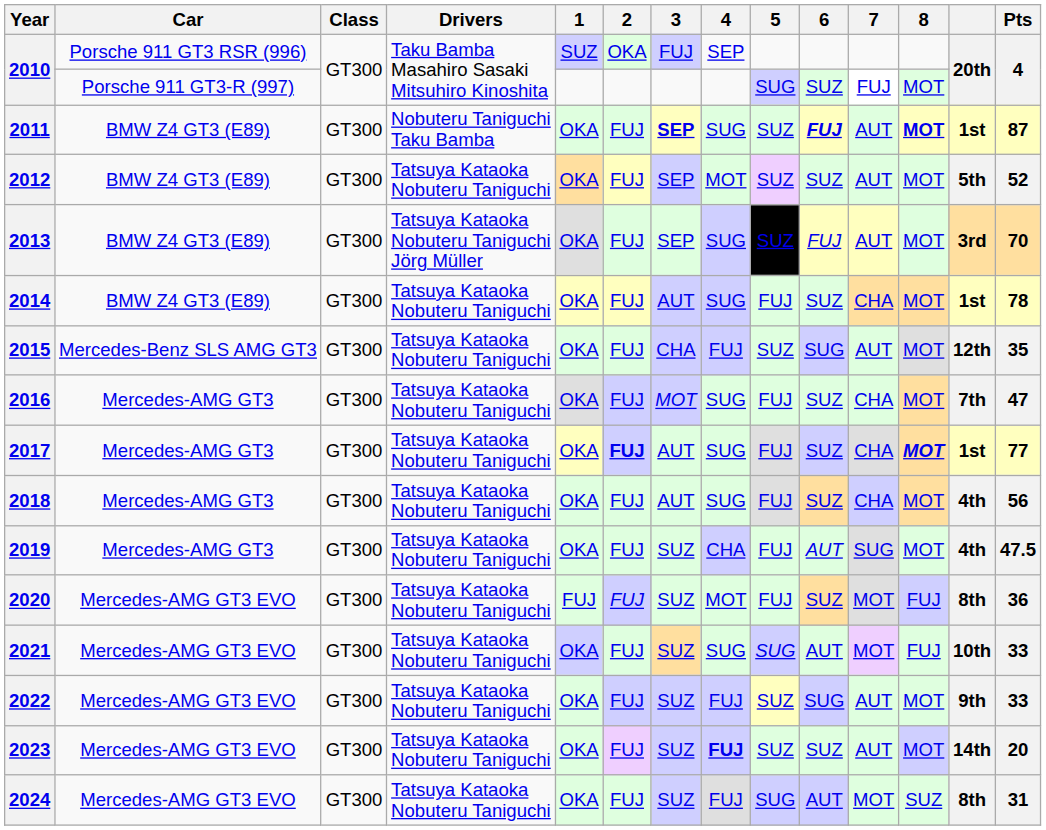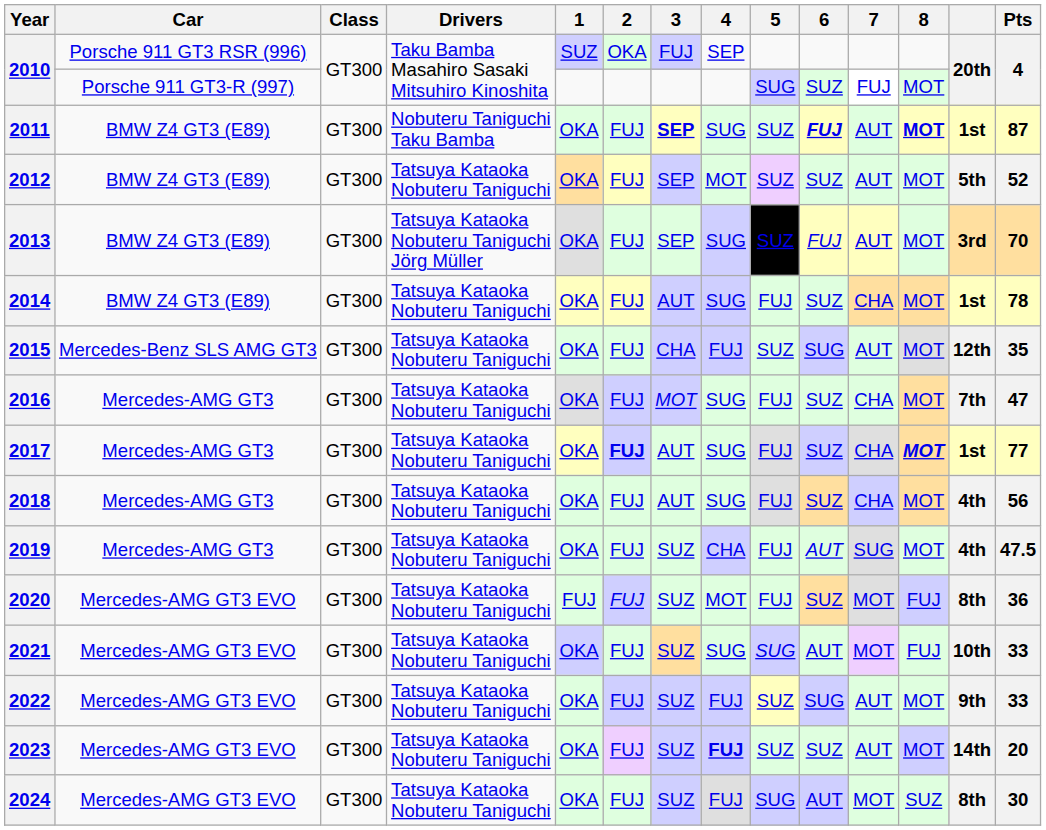 <table class="wikitable" style="font-size: 90%; text-align:center">
 <tr>
 <th>Year</th>
 <th>Car</th>
 <th>Class</th>
 <th>Drivers</th>
 <th>1</th>
 <th>2</th>
 <th>3</th>
 <th>4</th>
 <th>5</th>
 <th>6</th>
 <th>7</th>
 <th>8</th>
 <th></th>
 <th>Pts</th>
 </tr>
 <tr>
 <th rowspan="2"><a href='#'>2010</a></th>
 <td><a href='#'>Porsche 911 GT3 RSR (996)</a></td>
 <td rowspan="2">GT300</td>
 <td rowspan="2" align="left"> <a href='#'>Taku Bamba</a><br> Masahiro Sasaki<br> <a href='#'>Mitsuhiro Kinoshita</a><br></td>
 <td style="background:#CFCFFF;"><a href='#'>SUZ</a><br></td>
 <td style="background:#DFFFDF;"><a href='#'>OKA</a><br></td>
 <td style="background:#CFCFFF;"><a href='#'>FUJ</a><br></td>
 <td style="background:#;"><a href='#'>SEP</a></td>
 <td></td>
 <td></td>
 <td></td>
 <td></td>
 <th rowspan="2">20th</th>
 <th rowspan="2">4</th>
 </tr>
 <tr>
 <td><a href='#'>Porsche 911 GT3-R (997)</a></td>
 <td></td>
 <td></td>
 <td></td>
 <td></td>
 <td style="background:#CFCFFF;"><a href='#'>SUG</a><br></td>
 <td style="background:#DFFFDF;"><a href='#'>SUZ</a><br></td>
 <td style="background:#FFFFFF;"><a href='#'>FUJ</a><br></td>
 <td style="background:#DFFFDF;"><a href='#'>MOT</a><br></td>
 </tr>
 <tr>
 <th><a href='#'>2011</a></th>
 <td><a href='#'>BMW Z4 GT3 (E89)</a></td>
 <td>GT300</td>
 <td align="left"> <a href='#'>Nobuteru Taniguchi</a><br> <a href='#'>Taku Bamba</a></td>
 <td style="background:#DFFFDF;"><a href='#'>OKA</a><br></td>
 <td style="background:#DFFFDF;"><a href='#'>FUJ</a><br></td>
 <td style="background:#FFFFBF;"><strong><a href='#'>SEP</a></strong><br> </td>
 <td style="background:#DFFFDF;"><a href='#'>SUG</a><br></td>
 <td style="background:#DFFFDF;"><a href='#'>SUZ</a><br> </td>
 <td style="background:#FFFFBF;"><strong><em><a href='#'>FUJ</a></em></strong><br> </td>
 <td style="background:#DFFFDF;"><a href='#'>AUT</a><br></td>
 <td style="background:#FFFFBF;"><strong><a href='#'>MOT</a></strong><br> </td>
 <th style="background:#FFFFBF;">1st</th>
 <th style="background:#FFFFBF;">87</th>
 </tr>
 <tr>
 <th><a href='#'>2012</a></th>
 <td><a href='#'>BMW Z4 GT3 (E89)</a></td>
 <td>GT300</td>
 <td align="left"> <a href='#'>Tatsuya Kataoka</a><br> <a href='#'>Nobuteru Taniguchi</a></td>
 <td style="background:#FFDF9F;"><a href='#'>OKA</a><br></td>
 <td style="background:#FFFFBF;"><a href='#'>FUJ</a><br></td>
 <td style="background:#CFCFFF;"><a href='#'>SEP</a><br> </td>
 <td style="background:#DFFFDF;"><a href='#'>MOT</a><br></td>
 <td style="background:#EFCFFF;"><a href='#'>SUZ</a><br> </td>
 <td style="background:#DFFFDF;"><a href='#'>SUZ</a><br> </td>
 <td style="background:#DFFFDF;"><a href='#'>AUT</a><br></td>
 <td style="background:#DFFFDF;"><a href='#'>MOT</a><br></td>
 <th style="background:">5th</th>
 <th style="background:">52</th>
 </tr>
 <tr>
 <th><a href='#'>2013</a></th>
 <td><a href='#'>BMW Z4 GT3 (E89)</a></td>
 <td>GT300</td>
 <td align="left"> <a href='#'>Tatsuya Kataoka</a><br> <a href='#'>Nobuteru Taniguchi</a><br> <a href='#'>Jörg Müller</a></td>
 <td style="background:#DFDFDF;"><a href='#'>OKA</a><br></td>
 <td style="background:#DFFFDF;"><a href='#'>FUJ</a><br></td>
 <td style="background:#DFFFDF;"><a href='#'>SEP</a><br> </td>
 <td style="background:#CFCFFF;"><a href='#'>SUG</a><br></td>
 <td style="background:#000000; color:white"><a href='#'><span>SUZ</span></a><br> </td>
 <td style="background:#FFFFBF;”"><a href='#'><em>FUJ</em></a><br> </td>
 <td style="background:#FFFFBF;"><a href='#'>AUT</a><br></td>
 <td style="background:#DFFFDF;"><a href='#'>MOT</a><br></td>
 <th style="background:#FFDF9F;">3rd</th>
 <th style="background:#FFDF9F;">70</th>
 </tr>
 <tr>
 <th><a href='#'>2014</a></th>
 <td><a href='#'>BMW Z4 GT3 (E89)</a></td>
 <td>GT300</td>
 <td align="left"> <a href='#'>Tatsuya Kataoka</a><br> <a href='#'>Nobuteru Taniguchi</a></td>
 <td style="background:#FFFFBF;"><a href='#'>OKA</a><br></td>
 <td style="background:#FFFFBF;”"><a href='#'>FUJ</a><br></td>
 <td style="background:#CFCFFF;"><a href='#'>AUT</a><br></td>
 <td style="background:#CFCFFF;"><a href='#'>SUG</a><br></td>
 <td style="background:#DFFFDF;”"><a href='#'>FUJ</a><br></td>
 <td style="background:#DFFFDF;"><a href='#'>SUZ</a><br> </td>
 <td style="background:#FFDF9F"><a href='#'>CHA</a><br> </td>
 <td style="background:#FFDF9F;"><a href='#'>MOT</a><br></td>
 <th style="background:#FFFFBF;">1st</th>
 <th style="background:#FFFFBF;">78</th>
 </tr>
 <tr>
 <th><a href='#'>2015</a></th>
 <td><a href='#'>Mercedes-Benz SLS AMG GT3</a></td>
 <td>GT300</td>
 <td align="left"> <a href='#'>Tatsuya Kataoka</a><br> <a href='#'>Nobuteru Taniguchi</a></td>
 <td style="background:#DFFFDF;"><a href='#'>OKA</a><br></td>
 <td style="background:#DFFFDF;"><a href='#'>FUJ</a><br></td>
 <td style="background:#CFCFFF;"><a href='#'>CHA</a><br> </td>
 <td style="background:#CFCFFF;"><a href='#'>FUJ</a><br></td>
 <td style="background:#DFFFDF;"><a href='#'>SUZ</a><br> </td>
 <td style="background:#CFCFFF;"><a href='#'>SUG</a><br></td>
 <td style="background:#DFFFDF;"><a href='#'>AUT</a><br></td>
 <td style="background:#DFDFDF;"><a href='#'>MOT</a><br></td>
 <th>12th</th>
 <th>35</th>
 </tr>
 <tr>
 <th><a href='#'>2016</a></th>
 <td><a href='#'>Mercedes-AMG GT3</a></td>
 <td>GT300</td>
 <td align="left"> <a href='#'>Tatsuya Kataoka</a><br> <a href='#'>Nobuteru Taniguchi</a></td>
 <td style="background:#DFDFDF;"><a href='#'>OKA</a><br></td>
 <td style="background:#CFCFFF;"><a href='#'>FUJ</a><br></td>
 <td style="background:#CFCFFF;"><a href='#'><em>MOT</em></a><br></td>
 <td style="background:#DFFFDF;"><a href='#'>SUG</a><br></td>
 <td style="background:#DFFFDF;"><a href='#'>FUJ</a><br></td>
 <td style="background:#DFFFDF;"><a href='#'>SUZ</a><br> </td>
 <td style="background:#DFFFDF;"><a href='#'>CHA</a><br> </td>
 <td style="background:#FFDF9F;"><a href='#'>MOT</a><br></td>
 <th>7th</th>
 <th>47</th>
 </tr>
 <tr>
 <th><a href='#'>2017</a></th>
 <td><a href='#'>Mercedes-AMG GT3</a></td>
 <td>GT300</td>
 <td align="left"> <a href='#'>Tatsuya Kataoka</a><br> <a href='#'>Nobuteru Taniguchi</a></td>
 <td style="background:#FFFFBF;"><a href='#'>OKA</a><br></td>
 <td style="background:#CFCFFF;"><a href='#'><strong>FUJ</strong></a><br></td>
 <td style="background:#DFFFDF;"><a href='#'>AUT</a><br></td>
 <td style="background:#DFFFDF;"><a href='#'>SUG</a><br></td>
 <td style="background:#DFDFDF;"><a href='#'>FUJ</a><br></td>
 <td style="background:#CFCFFF;"><a href='#'>SUZ</a><br> </td>
 <td style="background:#DFDFDF;"><a href='#'>CHA</a><br> </td>
 <td style="background:#FFDF9F;"><a href='#'><strong><em>MOT</em></strong></a><br></td>
 <th style="background:#FFFFBF;">1st</th>
 <th style="background:#FFFFBF;">77</th>
 </tr>
 <tr>
 <th><a href='#'>2018</a></th>
 <td><a href='#'>Mercedes-AMG GT3</a></td>
 <td>GT300</td>
 <td align="left"> <a href='#'>Tatsuya Kataoka</a><br> <a href='#'>Nobuteru Taniguchi</a></td>
 <td style="background:#DFFFDF;"><a href='#'>OKA</a><br></td>
 <td style="background:#DFFFDF;"><a href='#'>FUJ</a><br></td>
 <td style="background:#DFFFDF;"><a href='#'>AUT</a><br></td>
 <td style="background:#DFFFDF;"><a href='#'>SUG</a><br></td>
 <td style="background:#DFDFDF;"><a href='#'>FUJ</a><br></td>
 <td style="background:#FFDF9F;"><a href='#'>SUZ</a><br> </td>
 <td style="background:#CFCFFF;"><a href='#'>CHA</a><br> </td>
 <td style="background:#FFDF9F;"><a href='#'>MOT</a><br></td>
 <th>4th</th>
 <th>56</th>
 </tr>
 <tr>
 <th><a href='#'>2019</a></th>
 <td><a href='#'>Mercedes-AMG GT3</a></td>
 <td>GT300</td>
 <td align="left"> <a href='#'>Tatsuya Kataoka</a><br> <a href='#'>Nobuteru Taniguchi</a></td>
 <td style="background:#DFFFDF;"><a href='#'>OKA</a><br></td>
 <td style="background:#DFFFDF;"><a href='#'>FUJ</a><br></td>
 <td style="background:#DFFFDF;"><a href='#'>SUZ</a><br> </td>
 <td style="background:#CFCFFF;"><a href='#'>CHA</a><br> </td>
 <td style="background:#DFFFDF;"><a href='#'>FUJ</a><br></td>
 <td style="background:#DFFFDF;"><a href='#'><em>AUT</em></a><br></td>
 <td style="background:#DFDFDF;"><a href='#'>SUG</a><br></td>
 <td style="background:#DFFFDF;"><a href='#'>MOT</a><br></td>
 <th>4th</th>
 <th>47.5</th>
 </tr>
 <tr>
 <th><a href='#'>2020</a></th>
 <td><a href='#'>Mercedes-AMG GT3 EVO</a></td>
 <td>GT300</td>
 <td align="left"> <a href='#'>Tatsuya Kataoka</a><br> <a href='#'>Nobuteru Taniguchi</a></td>
 <td style="background:#DFFFDF;"><a href='#'>FUJ</a><br></td>
 <td style="background:#CFCFFF;"><a href='#'><em>FUJ</em></a><br></td>
 <td style="background:#DFFFDF;"><a href='#'>SUZ</a><br> </td>
 <td style="background:#DFFFDF;"><a href='#'>MOT</a><br></td>
 <td style="background:#DFFFDF;"><a href='#'>FUJ</a><br></td>
 <td style="background:#FFDF9F;"><a href='#'>SUZ</a><br> </td>
 <td style="background:#DFDFDF;"><a href='#'>MOT</a><br></td>
 <td style="background:#CFCFFF;"><a href='#'>FUJ</a><br></td>
 <th>8th</th>
 <th>36</th>
 </tr>
 <tr>
 <th><a href='#'>2021</a></th>
 <td><a href='#'>Mercedes-AMG GT3 EVO</a></td>
 <td>GT300</td>
 <td align="left"> <a href='#'>Tatsuya Kataoka</a><br> <a href='#'>Nobuteru Taniguchi</a></td>
 <td style="background:#CFCFFF;"><a href='#'>OKA</a><br></td>
 <td style="background:#DFFFDF;"><a href='#'>FUJ</a><br></td>
 <td style="background:#FFDF9F;"><a href='#'>SUZ</a><br> </td>
 <td style="background:#DFFFDF;"><a href='#'>SUG</a><br></td>
 <td style="background:#CFCFFF;"><a href='#'><em>SUG</em></a><br></td>
 <td style="background:#DFFFDF;"><a href='#'>AUT</a><br></td>
 <td style="background:#EFCFFF;"><a href='#'>MOT</a><br></td>
 <td style="background:#DFFFDF;"><a href='#'>FUJ</a><br></td>
 <th>10th</th>
 <th>33</th>
 </tr>
 <tr>
 <th><a href='#'>2022</a></th>
 <td><a href='#'>Mercedes-AMG GT3 EVO</a></td>
 <td>GT300</td>
 <td align="left"> <a href='#'>Tatsuya Kataoka</a><br> <a href='#'>Nobuteru Taniguchi</a></td>
 <td style="background:#DFFFDF;"><a href='#'>OKA</a><br></td>
 <td style="background:#CFCFFF;"><a href='#'>FUJ</a><br></td>
 <td style="background:#CFCFFF;"><a href='#'>SUZ</a><br> </td>
 <td style="background:#CFCFFF;"><a href='#'>FUJ</a><br></td>
 <td style="background:#FFFFBF;"><a href='#'>SUZ</a><br> </td>
 <td style="background:#CFCFFF;"><a href='#'>SUG</a><br></td>
 <td style="background:#DFFFDF;"><a href='#'>AUT</a><br></td>
 <td style="background:#DFFFDF;"><a href='#'>MOT</a><br></td>
 <th>9th</th>
 <th>33</th>
 </tr>
 <tr>
 <th><a href='#'>2023</a></th>
 <td><a href='#'>Mercedes-AMG GT3 EVO</a></td>
 <td>GT300</td>
 <td align="left"> <a href='#'>Tatsuya Kataoka</a><br> <a href='#'>Nobuteru Taniguchi</a></td>
 <td style="background:#DFFFDF;"><a href='#'>OKA</a><br></td>
 <td style="background:#EFCFFF;"><a href='#'>FUJ</a><br></td>
 <td style="background:#CFCFFF;"><a href='#'>SUZ</a><br> </td>
 <td style="background:#CFCFFF;"><a href='#'><strong>FUJ</strong></a><br></td>
 <td style="background:#DFFFDF;"><a href='#'>SUZ</a><br> </td>
 <td style="background:#DFFFDF;"><a href='#'>SUZ</a><br></td>
 <td style="background:#DFFFDF;"><a href='#'>AUT</a><br></td>
 <td style="background:#CFCFFF;"><a href='#'>MOT</a><br></td>
 <th>14th</th>
 <th>20</th>
 </tr>
 <tr>
 <th><a href='#'>2024</a></th>
 <td><a href='#'>Mercedes-AMG GT3 EVO</a></td>
 <td>GT300</td>
 <td align="left"> <a href='#'>Tatsuya Kataoka</a><br> <a href='#'>Nobuteru Taniguchi</a></td>
 <td style="background:#DFFFDF;"><a href='#'>OKA</a><br></td>
 <td style="background:#DFFFDF;"><a href='#'>FUJ</a><br></td>
 <td style="background:#CFCFFF;"><a href='#'>SUZ</a><br> </td>
 <td style="background:#DFDFDF;"><a href='#'>FUJ</a><br></td>
 <td style="background:#CFCFFF;"><a href='#'>SUG</a><br></td>
 <td style="background:#CFCFFF;"><a href='#'>AUT</a><br></td>
 <td style="background:#DFFFDF;"><a href='#'>MOT</a><br></td>
 <td style="background:#DFFFDF;"><a href='#'>SUZ</a><br></td>
 <th>8th</th>
-<th>31</th>
+<th>30</th>
 </tr>
 </table>
